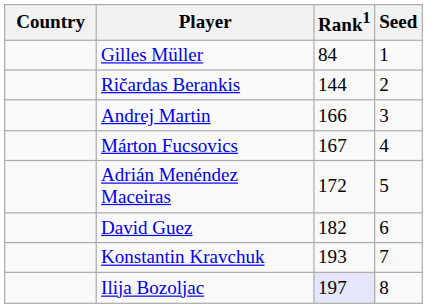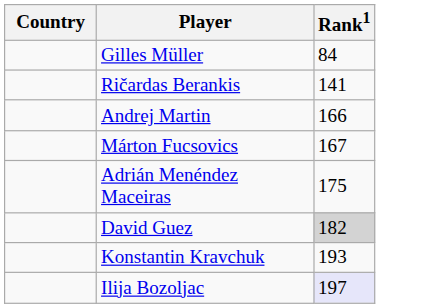 <table class="sortable wikitable">
 <tr>
 <th width="70">Country</th>
 <th width="175">Player</th>
 <th>Rank<sup>1</sup></th>
-<th>Seed</th>
 </tr>
 <tr>
 <td></td>
 <td><a href='#'>Gilles Müller</a></td>
 <td>84</td>
-<td>1</td>
 </tr>
 <tr>
 <td></td>
 <td><a href='#'>Ričardas Berankis</a></td>
-<td>144</td>
-<td>2</td>
+<td>141</td>
 </tr>
 <tr>
 <td></td>
 <td><a href='#'>Andrej Martin</a></td>
 <td>166</td>
-<td>3</td>
 </tr>
 <tr>
 <td></td>
 <td><a href='#'>Márton Fucsovics</a></td>
 <td>167</td>
-<td>4</td>
 </tr>
 <tr>
 <td></td>
 <td><a href='#'>Adrián Menéndez Maceiras</a></td>
-<td>172</td>
-<td>5</td>
+<td>175</td>
 </tr>
 <tr>
 <td></td>
 <td><a href='#'>David Guez</a></td>
-<td>182</td>
-<td>6</td>
+<td style="background: lightgrey;">182</td>
 </tr>
 <tr>
 <td></td>
 <td><a href='#'>Konstantin Kravchuk</a></td>
 <td>193</td>
-<td>7</td>
 </tr>
 <tr>
 <td></td>
 <td><a href='#'>Ilija Bozoljac</a></td>
 <td style="background: lavender;">197</td>
-<td>8</td>
 </tr>
 </table>
